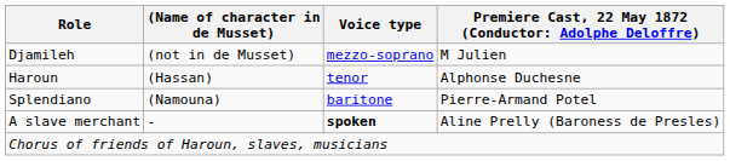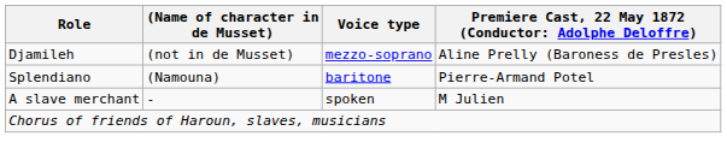 <table class="wikitable">
 <tr>
 <th>Role</th>
 <th>(Name of character in<br> de Musset)</th>
 <th>Voice type</th>
 <th>Premiere Cast, 22 May 1872<br>(Conductor: <a href='#'>Adolphe Deloffre</a>)</th>
 </tr>
 <tr>
 <td>Djamileh</td>
 <td>(not in de Musset)</td>
 <td><a href='#'>mezzo-soprano</a></td>
-<td>M Julien</td>
-</tr>
-<tr>
-<td>Haroun</td>
-<td>(Hassan)</td>
-<td><a href='#'>tenor</a></td>
-<td>Alphonse Duchesne</td>
+<td>Aline Prelly (Baroness de Presles)</td>
 </tr>
 <tr>
 <td>Splendiano</td>
 <td>(Namouna)</td>
 <td><a href='#'>baritone</a></td>
 <td>Pierre-Armand Potel</td>
 </tr>
 <tr>
 <td>A slave merchant</td>
 <td>-</td>
-<td><strong>spoken</strong></td>
-<td>Aline Prelly (Baroness de Presles)</td>
+<td>spoken</td>
+<td>M Julien</td>
 </tr>
 <tr>
 <td colspan="4"><em>Chorus of friends of Haroun, slaves, musicians</em></td>
 </tr>
 </table>
